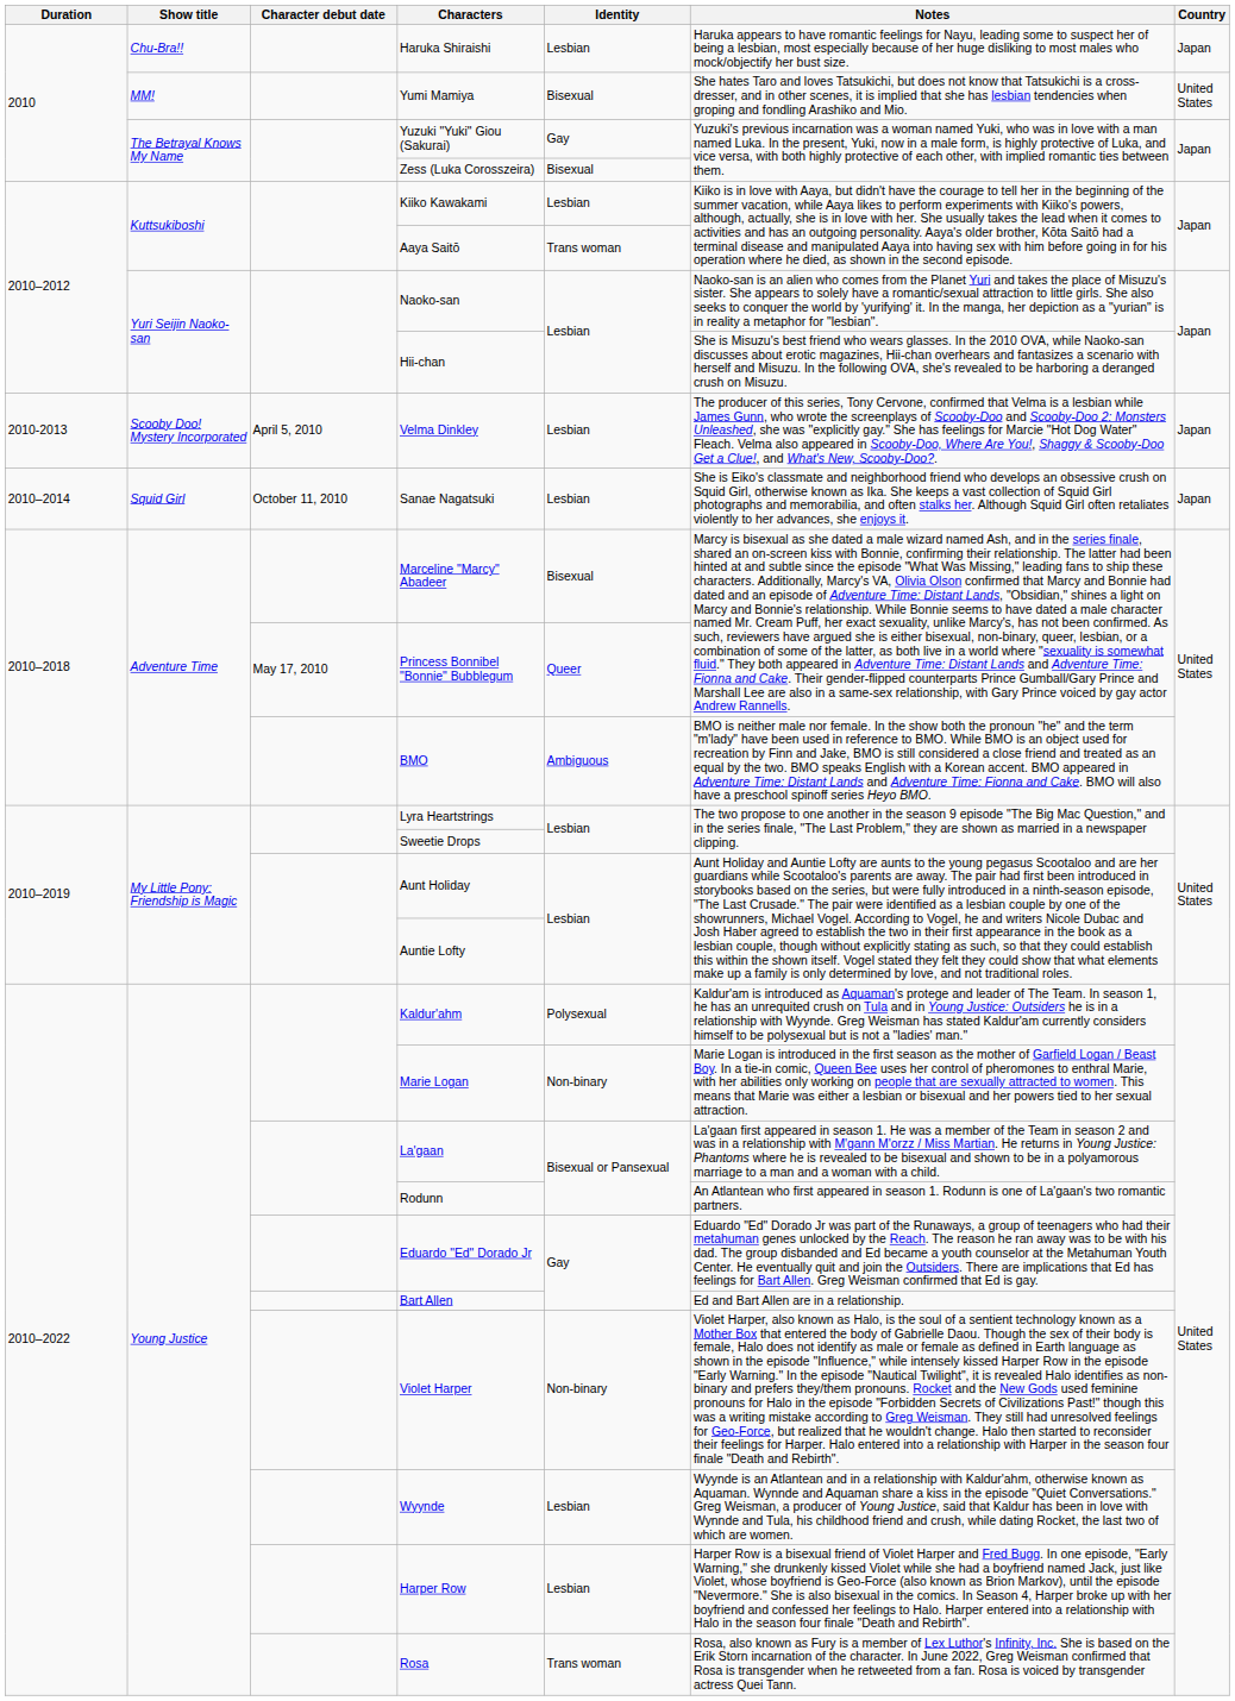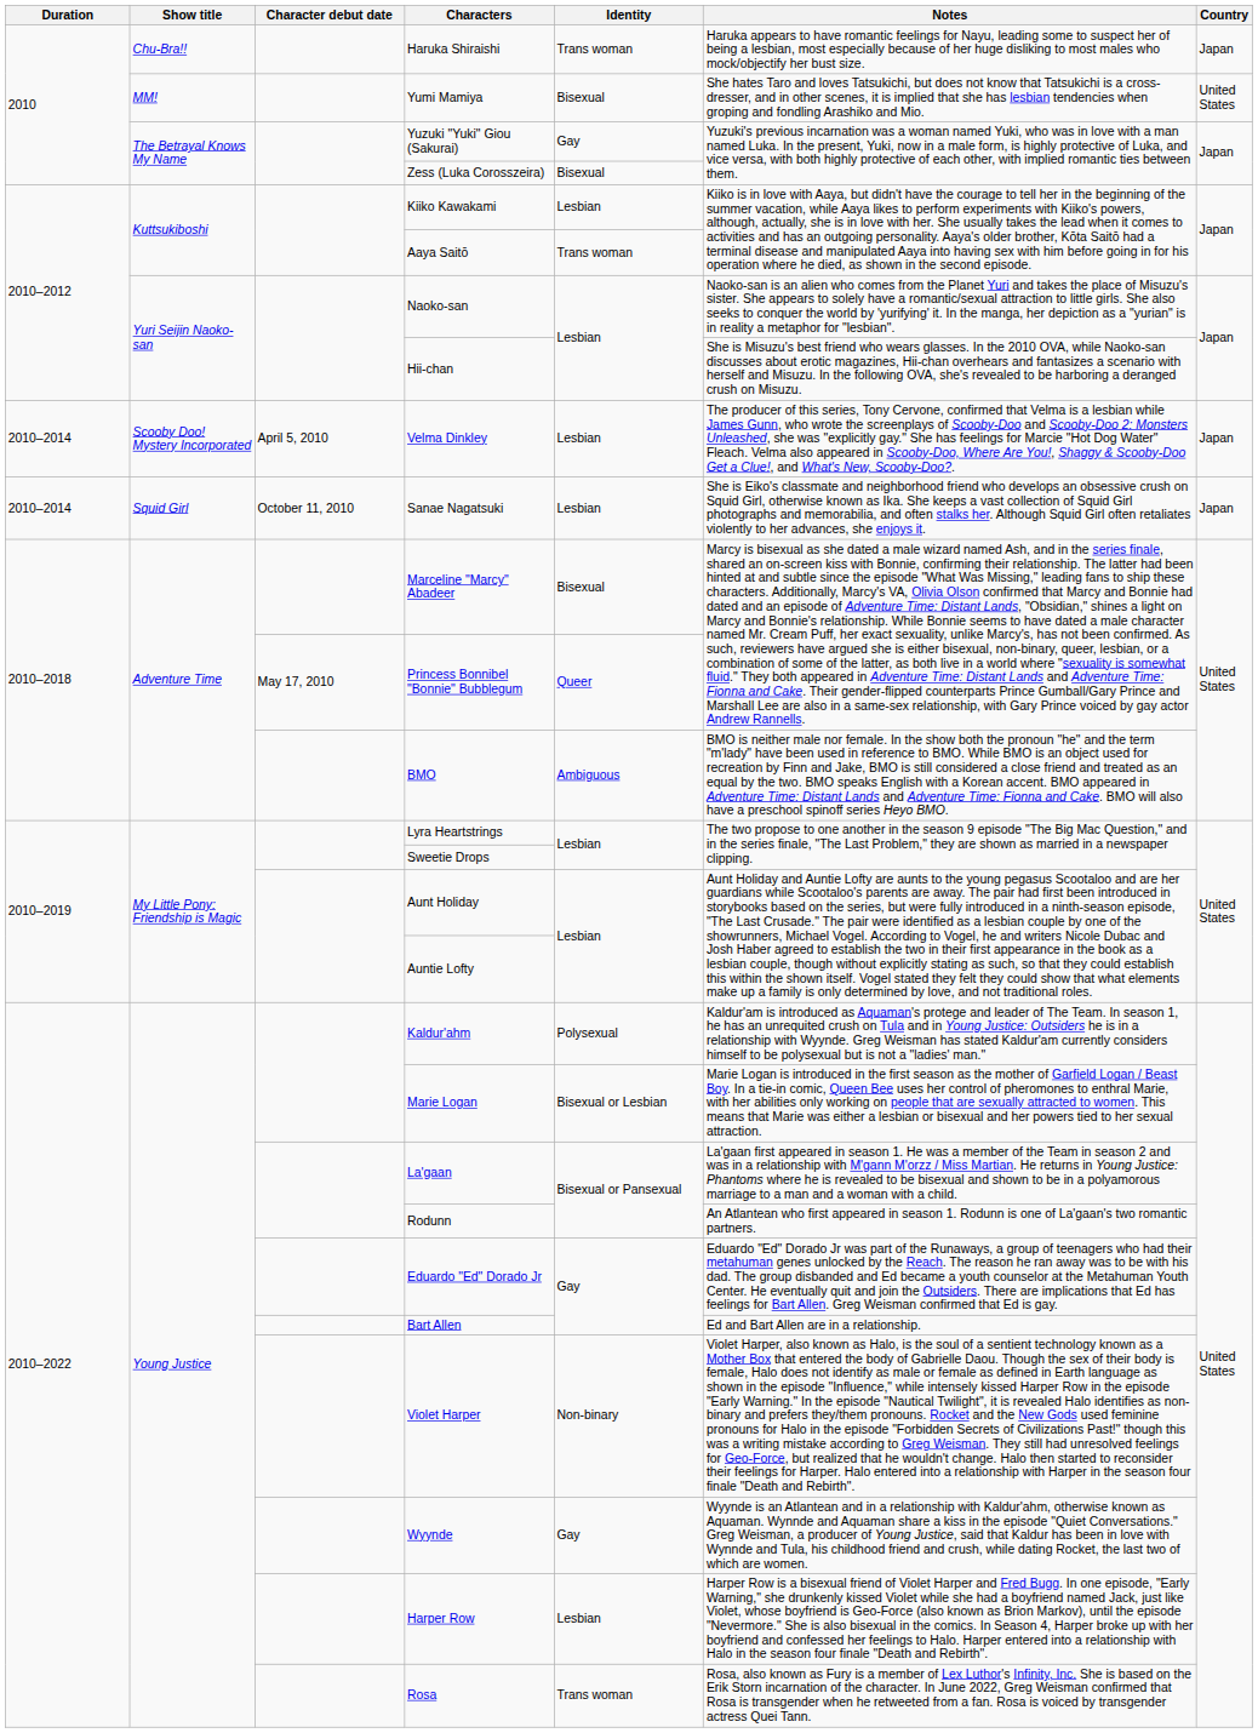 <table class="wikitable sortable" style="width: 100%">
 <tr>
 <th scope="col" style="width:10%;">Duration</th>
 <th scope="col" style="width:10%;">Show title</th>
 <th scope="col" style="width:12%;">Character debut date</th>
 <th scope="col" style="width:12%;">Characters</th>
 <th scope="col" style="width:12%;">Identity</th>
 <th>Notes</th>
 <th>Country</th>
 </tr>
 <tr>
 <td rowspan="4">2010</td>
 <td><em><a href='#'>Chu-Bra!!</a></em></td>
 <td></td>
 <td>Haruka Shiraishi</td>
-<td>Lesbian</td>
+<td>Trans woman</td>
 <td>Haruka appears to have romantic feelings for Nayu, leading some to suspect her of being a lesbian, most especially because of her huge disliking to most males who mock/objectify her bust size.</td>
 <td>Japan</td>
 </tr>
 <tr>
 <td><em><a href='#'>MM!</a></em></td>
 <td></td>
 <td>Yumi Mamiya</td>
 <td>Bisexual</td>
 <td>She hates Taro and loves Tatsukichi, but does not know that Tatsukichi is a cross-dresser, and in other scenes, it is implied that she has <a href='#'>lesbian</a> tendencies when groping and fondling Arashiko and Mio.</td>
 <td>United States</td>
 </tr>
 <tr>
 <td rowspan="2"><em><a href='#'>The Betrayal Knows My Name</a></em></td>
 <td rowspan="2"></td>
 <td>Yuzuki "Yuki" Giou (Sakurai)</td>
 <td>Gay</td>
 <td rowspan="2">Yuzuki's previous incarnation was a woman named Yuki, who was in love with a man named Luka. In the present, Yuki, now in a male form, is highly protective of Luka, and vice versa, with both highly protective of each other, with implied romantic ties between them.</td>
 <td rowspan="2">Japan</td>
 </tr>
 <tr>
 <td>Zess (Luka Corosszeira)</td>
 <td>Bisexual</td>
 </tr>
 <tr>
 <td rowspan="4">2010–2012</td>
 <td rowspan="2"><em><a href='#'>Kuttsukiboshi</a></em></td>
 <td rowspan="2"></td>
 <td>Kiiko Kawakami</td>
 <td>Lesbian</td>
 <td rowspan="2">Kiiko is in love with Aaya, but didn't have the courage to tell her in the beginning of the summer vacation, while Aaya likes to perform experiments with Kiiko's powers, although, actually, she is in love with her. She usually takes the lead when it comes to activities and has an outgoing personality. Aaya's older brother, Kōta Saitō had a terminal disease and manipulated Aaya into having sex with him before going in for his operation where he died, as shown in the second episode.</td>
 <td rowspan="2">Japan</td>
 </tr>
 <tr>
 <td>Aaya Saitō</td>
 <td>Trans woman</td>
 </tr>
 <tr>
 <td rowspan="2"><em><a href='#'>Yuri Seijin Naoko-san</a></em></td>
 <td rowspan="2"></td>
 <td>Naoko-san</td>
 <td rowspan="2">Lesbian</td>
 <td>Naoko-san is an alien who comes from the Planet <a href='#'>Yuri</a> and takes the place of Misuzu's sister. She appears to solely have a romantic/sexual attraction to little girls. She also seeks to conquer the world by 'yurifying' it. In the manga, her depiction as a "yurian" is in reality a metaphor for "lesbian".</td>
 <td rowspan="2">Japan</td>
 </tr>
 <tr>
 <td>Hii-chan</td>
 <td>She is Misuzu's best friend who wears glasses. In the 2010 OVA, while Naoko-san discusses about erotic magazines, Hii-chan overhears and fantasizes a scenario with herself and Misuzu. In the following OVA, she's revealed to be harboring a deranged crush on Misuzu.</td>
 </tr>
 <tr>
-<td>2010-2013</td>
+<td>2010–2014</td>
 <td><em><a href='#'>Scooby Doo! Mystery Incorporated</a></em></td>
 <td>April 5, 2010</td>
 <td><a href='#'>Velma Dinkley</a></td>
 <td>Lesbian</td>
 <td>The producer of this series, Tony Cervone, confirmed that Velma is a lesbian while <a href='#'>James Gunn</a>, who wrote the screenplays of <em><a href='#'>Scooby-Doo</a></em> and <em><a href='#'>Scooby-Doo 2: Monsters Unleashed</a></em>, she was "explicitly gay." She has feelings for Marcie "Hot Dog Water" Fleach. Velma also appeared in <em><a href='#'>Scooby-Doo, Where Are You!</a></em>, <em><a href='#'>Shaggy & Scooby-Doo Get a Clue!</a></em>, and <em><a href='#'>What's New, Scooby-Doo?</a></em>.</td>
 <td>Japan</td>
 </tr>
 <tr>
 <td>2010–2014</td>
 <td><em><a href='#'>Squid Girl</a></em></td>
 <td>October 11, 2010</td>
 <td>Sanae Nagatsuki</td>
 <td>Lesbian</td>
 <td>She is Eiko's classmate and neighborhood friend who develops an obsessive crush on Squid Girl, otherwise known as Ika. She keeps a vast collection of Squid Girl photographs and memorabilia, and often <a href='#'>stalks her</a>. Although Squid Girl often retaliates violently to her advances, she <a href='#'>enjoys it</a>.</td>
 <td>Japan</td>
 </tr>
 <tr>
 <td rowspan="3">2010–2018</td>
 <td rowspan="3"><em><a href='#'>Adventure Time</a></em></td>
 <td></td>
 <td><a href='#'>Marceline "Marcy" Abadeer</a></td>
 <td>Bisexual</td>
 <td rowspan="2">Marcy is bisexual as she dated a male wizard named Ash, and in the <a href='#'>series finale</a>, shared an on-screen kiss with Bonnie, confirming their relationship. The latter had been hinted at and subtle since the episode "What Was Missing," leading fans to ship these characters. Additionally, Marcy's VA, <a href='#'>Olivia Olson</a> confirmed that Marcy and Bonnie had dated and an episode of <em><a href='#'>Adventure Time: Distant Lands</a></em>, "Obsidian," shines a light on Marcy and Bonnie's relationship. While Bonnie seems to have dated a male character named Mr. Cream Puff, her exact sexuality, unlike Marcy's, has not been confirmed. As such, reviewers have argued she is either bisexual, non-binary, queer, lesbian, or a combination of some of the latter, as both live in a world where "<a href='#'>sexuality is somewhat fluid</a>." They both appeared in <em><a href='#'>Adventure Time: Distant Lands</a></em> and <em><a href='#'>Adventure Time: Fionna and Cake</a></em>. Their gender-flipped counterparts Prince Gumball/Gary Prince and Marshall Lee are also in a same-sex relationship, with Gary Prince voiced by gay actor <a href='#'>Andrew Rannells</a>.</td>
 <td rowspan="3">United States</td>
 </tr>
 <tr>
 <td>May 17, 2010</td>
 <td><a href='#'>Princess Bonnibel "Bonnie" Bubblegum</a></td>
 <td><a href='#'>Queer</a></td>
 </tr>
 <tr>
 <td></td>
 <td><a href='#'>BMO</a></td>
 <td><a href='#'>Ambiguous</a></td>
 <td>BMO is neither male nor female. In the show both the pronoun "he" and the term "m'lady" have been used in reference to BMO. While BMO is an object used for recreation by Finn and Jake, BMO is still considered a close friend and treated as an equal by the two. BMO speaks English with a Korean accent. BMO appeared in <em><a href='#'>Adventure Time: Distant Lands</a></em> and <em><a href='#'>Adventure Time: Fionna and Cake</a></em>. BMO will also have a preschool spinoff series <em>Heyo BMO</em>.</td>
 </tr>
 <tr>
 <td rowspan="4">2010–2019</td>
 <td rowspan="4"><em><a href='#'>My Little Pony: Friendship is Magic</a></em></td>
 <td rowspan="2"></td>
 <td>Lyra Heartstrings</td>
 <td rowspan="2">Lesbian</td>
 <td rowspan="2">The two propose to one another in the season 9 episode "The Big Mac Question," and in the series finale, "The Last Problem," they are shown as married in a newspaper clipping.</td>
 <td rowspan="4">United States</td>
 </tr>
 <tr>
 <td>Sweetie Drops</td>
 </tr>
 <tr>
 <td rowspan="2"></td>
 <td>Aunt Holiday</td>
 <td rowspan="2">Lesbian</td>
 <td rowspan="2">Aunt Holiday and Auntie Lofty are aunts to the young pegasus Scootaloo and are her guardians while Scootaloo's parents are away. The pair had first been introduced in storybooks based on the series, but were fully introduced in a ninth-season episode, "The Last Crusade." The pair were identified as a lesbian couple by one of the showrunners, Michael Vogel. According to Vogel, he and writers Nicole Dubac and Josh Haber agreed to establish the two in their first appearance in the book as a lesbian couple, though without explicitly stating as such, so that they could establish this within the shown itself. Vogel stated they felt they could show that what elements make up a family is only determined by love, and not traditional roles.</td>
 </tr>
 <tr>
 <td>Auntie Lofty</td>
 </tr>
 <tr>
 <td rowspan="10">2010–2022</td>
 <td rowspan="10"><em><a href='#'>Young Justice</a></em></td>
 <td rowspan="2"></td>
 <td><a href='#'>Kaldur'ahm</a></td>
 <td>Polysexual</td>
 <td>Kaldur'am is introduced as <a href='#'>Aquaman</a>'s protege and leader of The Team. In season 1, he has an unrequited crush on <a href='#'>Tula</a> and in <em><a href='#'>Young Justice: Outsiders</a></em> he is in a relationship with Wyynde. Greg Weisman has stated Kaldur'am currently considers himself to be polysexual but is not a "ladies' man."</td>
 <td rowspan="10">United States</td>
 </tr>
 <tr>
 <td><a href='#'>Marie Logan</a></td>
-<td>Non-binary</td>
+<td>Bisexual or Lesbian</td>
 <td>Marie Logan is introduced in the first season as the mother of <a href='#'>Garfield Logan / Beast Boy</a>. In a tie-in comic, <a href='#'>Queen Bee</a> uses her control of pheromones to enthral Marie, with her abilities only working on <a href='#'>people that are sexually attracted to women</a>. This means that Marie was either a lesbian or bisexual and her powers tied to her sexual attraction.</td>
 </tr>
 <tr>
 <td rowspan="2"></td>
 <td><a href='#'>La'gaan</a></td>
 <td rowspan="2">Bisexual or Pansexual</td>
 <td>La'gaan first appeared in season 1. He was a member of the Team in season 2 and was in a relationship with <a href='#'>M'gann M'orzz / Miss Martian</a>. He returns in <em>Young Justice: Phantoms</em> where he is revealed to be bisexual and shown to be in a polyamorous marriage to a man and a woman with a child.</td>
 </tr>
 <tr>
 <td>Rodunn</td>
 <td>An Atlantean who first appeared in season 1. Rodunn is one of La'gaan's two romantic partners.</td>
 </tr>
 <tr>
 <td></td>
 <td><a href='#'>Eduardo "Ed" Dorado Jr</a></td>
 <td rowspan="2">Gay</td>
 <td>Eduardo "Ed" Dorado Jr was part of the Runaways, a group of teenagers who had their <a href='#'>metahuman</a> genes unlocked by the <a href='#'>Reach</a>. The reason he ran away was to be with his dad. The group disbanded and Ed became a youth counselor at the Metahuman Youth Center. He eventually quit and join the <a href='#'>Outsiders</a>. There are implications that Ed has feelings for <a href='#'>Bart Allen</a>. Greg Weisman confirmed that Ed is gay.</td>
 </tr>
 <tr>
 <td></td>
 <td><a href='#'>Bart Allen</a></td>
 <td>Ed and Bart Allen are in a relationship.</td>
 </tr>
 <tr>
 <td></td>
 <td><a href='#'>Violet Harper</a></td>
 <td>Non-binary</td>
 <td>Violet Harper, also known as Halo, is the soul of a sentient technology known as a <a href='#'>Mother Box</a> that entered the body of Gabrielle Daou. Though the sex of their body is female, Halo does not identify as male or female as defined in Earth language as shown in the episode "Influence," while intensely kissed Harper Row in the episode "Early Warning." In the episode "Nautical Twilight", it is revealed Halo identifies as non-binary and prefers they/them pronouns. <a href='#'>Rocket</a> and the <a href='#'>New Gods</a> used feminine pronouns for Halo in the episode "Forbidden Secrets of Civilizations Past!" though this was a writing mistake according to <a href='#'>Greg Weisman</a>. They still had unresolved feelings for <a href='#'>Geo-Force</a>, but realized that he wouldn't change. Halo then started to reconsider their feelings for Harper. Halo entered into a relationship with Harper in the season four finale "Death and Rebirth".</td>
 </tr>
 <tr>
 <td></td>
 <td><a href='#'>Wyynde</a></td>
-<td>Lesbian</td>
+<td>Gay</td>
 <td>Wyynde is an Atlantean and in a relationship with Kaldur'ahm, otherwise known as Aquaman. Wynnde and Aquaman share a kiss in the episode "Quiet Conversations." Greg Weisman, a producer of <em>Young Justice</em>, said that Kaldur has been in love with Wynnde and Tula, his childhood friend and crush, while dating Rocket, the last two of which are women.</td>
 </tr>
 <tr>
 <td></td>
 <td><a href='#'>Harper Row</a></td>
 <td>Lesbian</td>
 <td>Harper Row is a bisexual friend of Violet Harper and <a href='#'>Fred Bugg</a>. In one episode, "Early Warning," she drunkenly kissed Violet while she had a boyfriend named Jack, just like Violet, whose boyfriend is Geo-Force (also known as Brion Markov), until the episode "Nevermore." She is also bisexual in the comics. In Season 4, Harper broke up with her boyfriend and confessed her feelings to Halo. Harper entered into a relationship with Halo in the season four finale "Death and Rebirth".</td>
 </tr>
 <tr>
 <td></td>
 <td><a href='#'>Rosa</a></td>
 <td>Trans woman</td>
 <td>Rosa, also known as Fury is a member of <a href='#'>Lex Luthor</a>'s <a href='#'>Infinity, Inc.</a> She is based on the Erik Storn incarnation of the character. In June 2022, Greg Weisman confirmed that Rosa is transgender when he retweeted from a fan. Rosa is voiced by transgender actress Quei Tann.</td>
 </tr>
 </table>
